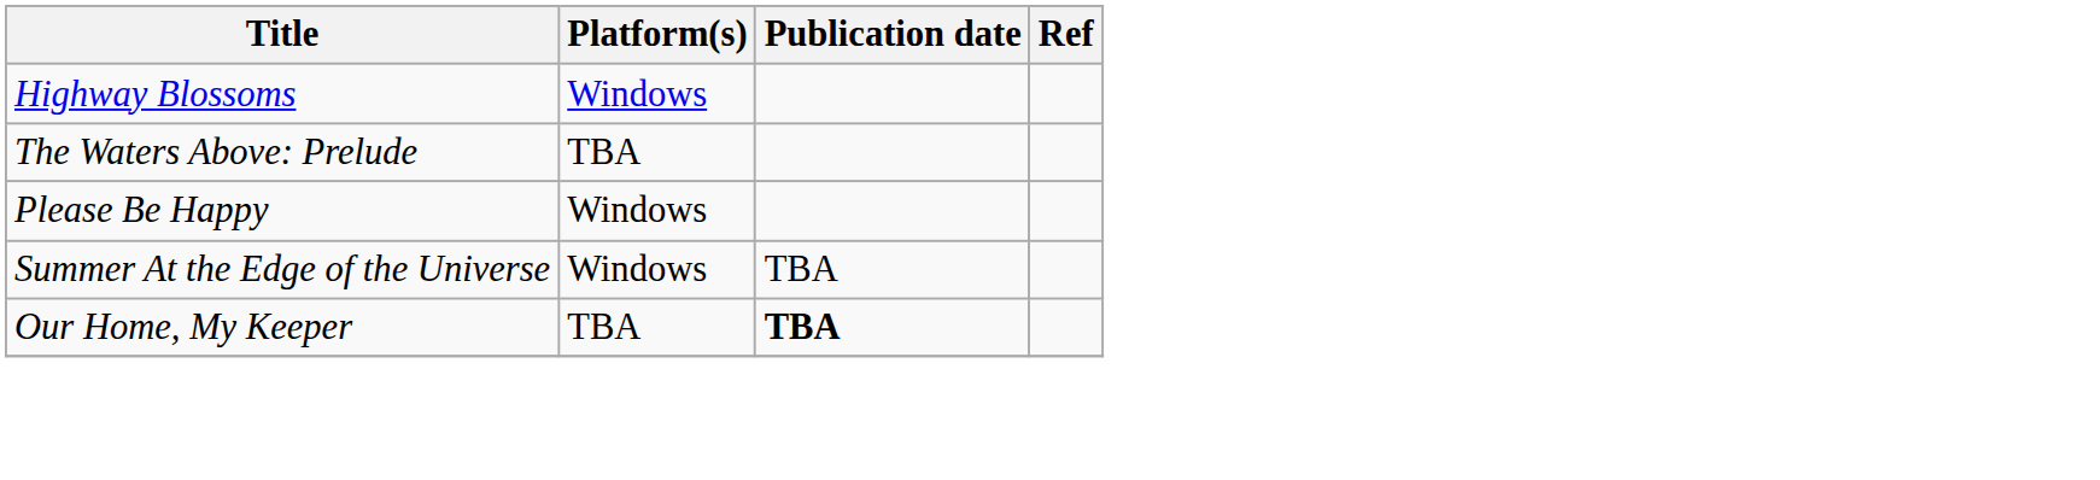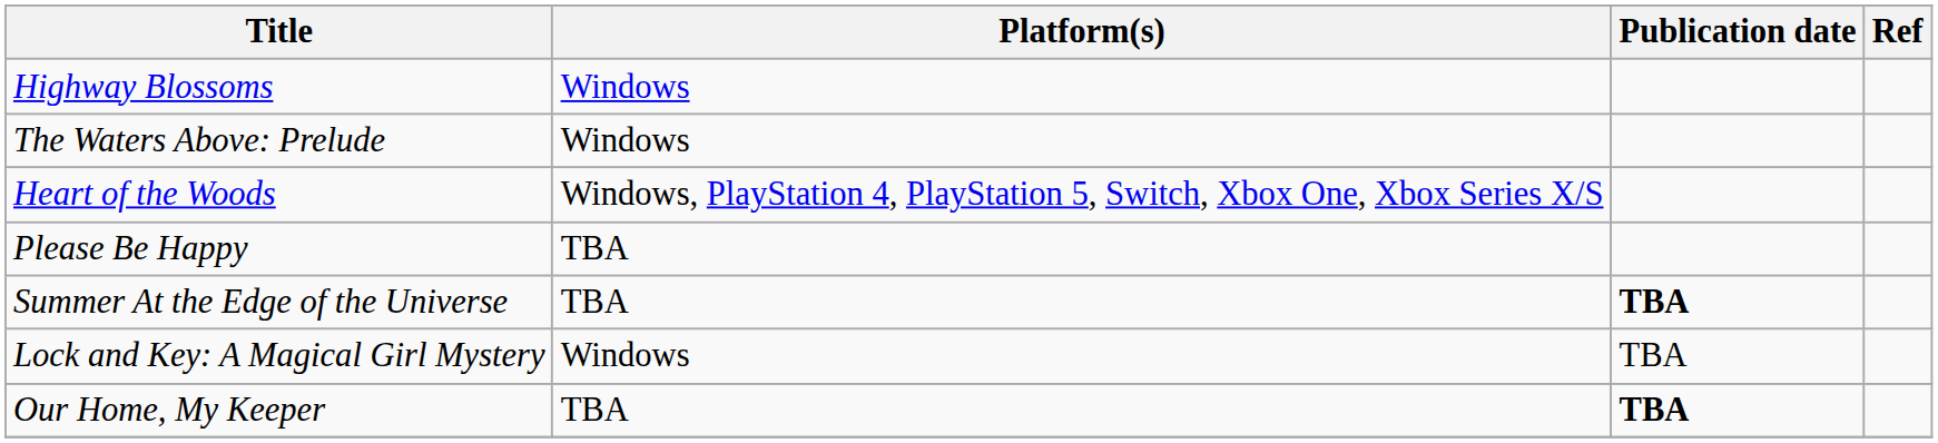 <table class="wikitable sortable">
 <tr>
 <th>Title</th>
 <th>Platform(s)</th>
 <th>Publication date</th>
 <th>Ref</th>
 </tr>
 <tr>
 <td><em><a href='#'>Highway Blossoms</a></em></td>
 <td><a href='#'>Windows</a></td>
 <td></td>
 <td></td>
 </tr>
 <tr>
 <td><em>The Waters Above: Prelude</em></td>
+<td>Windows</td>
+<td></td>
+<td></td>
+</tr>
+<tr>
+<td><em><a href='#'>Heart of the Woods</a></em></td>
+<td>Windows, <a href='#'>PlayStation 4</a>, <a href='#'>PlayStation 5</a>, <a href='#'>Switch</a>, <a href='#'>Xbox One</a>, <a href='#'>Xbox Series X/S</a></td>
+<td></td>
+<td></td>
+</tr>
+<tr>
+<td><em>Please Be Happy</em></td>
 <td>TBA</td>
 <td></td>
 <td></td>
 </tr>
 <tr>
-<td><em>Please Be Happy</em></td>
-<td>Windows</td>
-<td></td>
+<td><em>Summer At the Edge of the Universe</em></td>
+<td>TBA</td>
+<td><strong>TBA</strong></td>
 <td></td>
 </tr>
 <tr>
-<td><em>Summer At the Edge of the Universe</em></td>
+<td><em>Lock and Key: A Magical Girl Mystery</em></td>
 <td>Windows</td>
 <td>TBA</td>
 <td></td>
 </tr>
 <tr>
 <td><em>Our Home, My Keeper </em></td>
 <td>TBA</td>
 <td><strong>TBA</strong></td>
 <td></td>
 </tr>
 <tr>
 </tr>
 </table>
